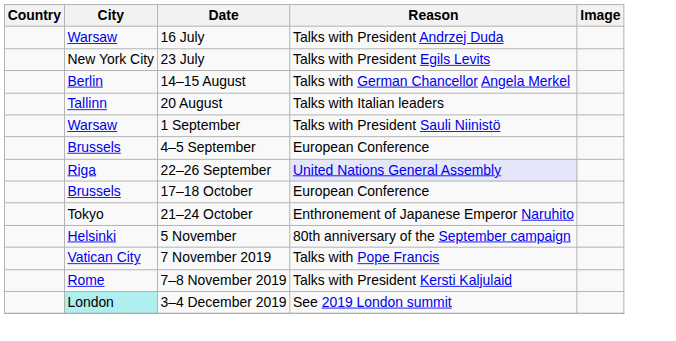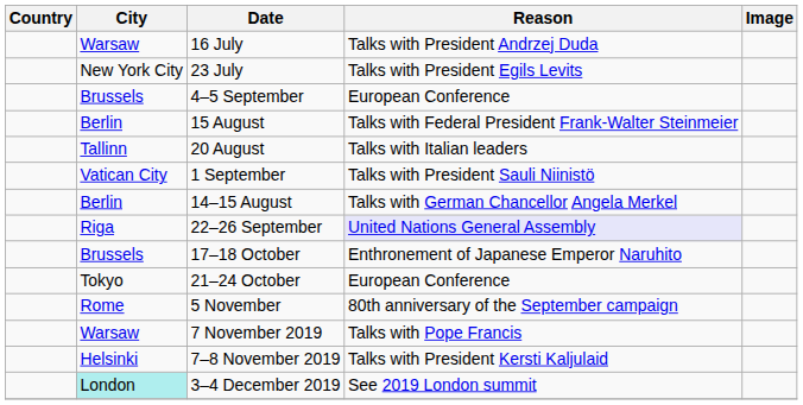 <table class="wikitable sortable">
 <tr>
 <th>Country</th>
 <th>City</th>
 <th>Date</th>
 <th>Reason</th>
 <th>Image</th>
 </tr>
 <tr>
 <td></td>
 <td><a href='#'>Warsaw</a></td>
 <td>16 July</td>
 <td>Talks with President <a href='#'>Andrzej Duda</a></td>
 <td></td>
 </tr>
 <tr>
 <td></td>
 <td>New York City</td>
 <td>23 July</td>
 <td>Talks with President <a href='#'>Egils Levits</a></td>
 <td></td>
 </tr>
 <tr>
 <td></td>
+<td><a href='#'>Brussels</a></td>
+<td>4–5 September</td>
+<td>European Conference</td>
+<td></td>
+</tr>
+<tr>
+<td></td>
 <td><a href='#'>Berlin</a></td>
-<td>14–15 August</td>
-<td>Talks with <a href='#'>German Chancellor</a> <a href='#'>Angela Merkel</a></td>
+<td>15 August</td>
+<td>Talks with Federal President <a href='#'>Frank-Walter Steinmeier</a></td>
 <td></td>
 </tr>
 <tr>
 <td></td>
 <td><a href='#'>Tallinn</a></td>
 <td>20 August</td>
 <td>Talks with Italian leaders</td>
 <td></td>
 </tr>
 <tr>
 <td></td>
-<td><a href='#'>Warsaw</a></td>
+<td><a href='#'>Vatican City</a></td>
 <td>1 September</td>
 <td>Talks with President <a href='#'>Sauli Niinistö</a></td>
 <td></td>
 </tr>
 <tr>
 <td></td>
-<td><a href='#'>Brussels</a></td>
-<td>4–5 September</td>
-<td>European Conference</td>
+<td><a href='#'>Berlin</a></td>
+<td>14–15 August</td>
+<td>Talks with <a href='#'>German Chancellor</a> <a href='#'>Angela Merkel</a></td>
 <td></td>
 </tr>
 <tr>
 <td></td>
 <td><a href='#'>Riga</a></td>
 <td>22–26 September</td>
 <td style="background: lavender;"><a href='#'>United Nations General Assembly</a></td>
 <td></td>
 </tr>
 <tr>
 <td></td>
 <td><a href='#'>Brussels</a></td>
 <td>17–18 October</td>
-<td>European Conference</td>
+<td>Enthronement of Japanese Emperor <a href='#'>Naruhito</a></td>
 <td></td>
 </tr>
 <tr>
 <td></td>
 <td>Tokyo</td>
 <td>21–24 October</td>
-<td>Enthronement of Japanese Emperor <a href='#'>Naruhito</a></td>
+<td>European Conference</td>
 <td></td>
 </tr>
 <tr>
 <td></td>
-<td><a href='#'>Helsinki</a></td>
+<td><a href='#'>Rome</a></td>
 <td>5 November</td>
 <td>80th anniversary of the <a href='#'>September campaign</a></td>
 <td></td>
 </tr>
 <tr>
 <td></td>
-<td><a href='#'>Vatican City</a></td>
+<td><a href='#'>Warsaw</a></td>
 <td>7 November 2019</td>
 <td>Talks with <a href='#'>Pope Francis</a></td>
 <td></td>
 </tr>
 <tr>
 <td></td>
-<td><a href='#'>Rome</a></td>
+<td><a href='#'>Helsinki</a></td>
 <td>7–8 November 2019</td>
 <td>Talks with President <a href='#'>Kersti Kaljulaid</a></td>
 <td></td>
 </tr>
 <tr>
 <td></td>
 <td style="background: paleturquoise;">London</td>
 <td>3–4 December 2019</td>
 <td>See <a href='#'>2019 London summit</a></td>
 <td></td>
 </tr>
 <tr>
 </tr>
 </table>
